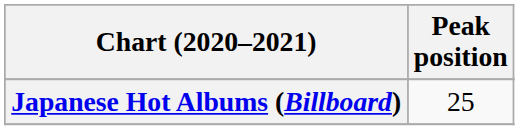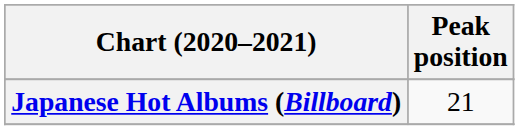 <table class="wikitable sortable plainrowheaders" style="text-align:center">
 <tr>
 <th scope="col">Chart (2020–2021)</th>
 <th scope="col">Peak<br>position</th>
 </tr>
 <tr>
 </tr>
 <tr>
 </tr>
 <tr>
 </tr>
 <tr>
 </tr>
 <tr>
 </tr>
 <tr>
 </tr>
 <tr>
 </tr>
 <tr>
 </tr>
 <tr>
 </tr>
 <tr>
 </tr>
 <tr>
 </tr>
 <tr>
 </tr>
 <tr>
 <th scope="row"><a href='#'>Japanese Hot Albums</a> (<em><a href='#'>Billboard</a></em>)</th>
-<td>25</td>
+<td>21</td>
 </tr>
 <tr>
 </tr>
 <tr>
 </tr>
 <tr>
 </tr>
 <tr>
 </tr>
 <tr>
 </tr>
 <tr>
 </tr>
 <tr>
 </tr>
 <tr>
 </tr>
 <tr>
 </tr>
 <tr>
 </tr>
 <tr>
 </tr>
 <tr>
 </tr>
 <tr>
 </tr>
 <tr>
 </tr>
 </table>
